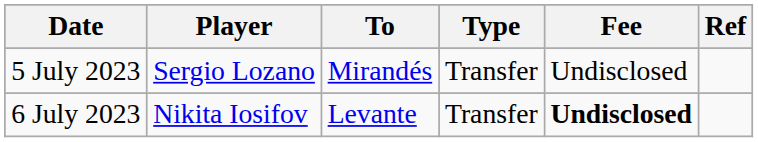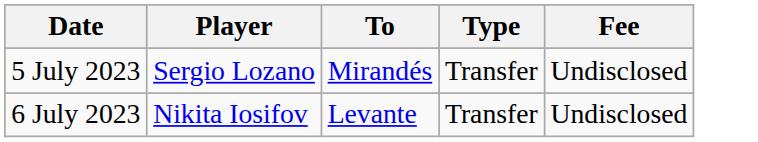 <table class="wikitable">
 <tr>
 <th>Date</th>
 <th>Player</th>
 <th>To</th>
 <th>Type</th>
 <th>Fee</th>
-<th>Ref</th>
 </tr>
 <tr>
 <td>5 July 2023</td>
 <td> <a href='#'>Sergio Lozano</a></td>
 <td><a href='#'>Mirandés</a></td>
 <td>Transfer</td>
 <td>Undisclosed</td>
-<td></td>
 </tr>
 <tr>
 <td>6 July 2023</td>
 <td> <a href='#'>Nikita Iosifov</a></td>
 <td><a href='#'>Levante</a></td>
 <td>Transfer</td>
-<td><strong>Undisclosed</strong></td>
-<td></td>
+<td>Undisclosed</td>
 </tr>
 </table>
